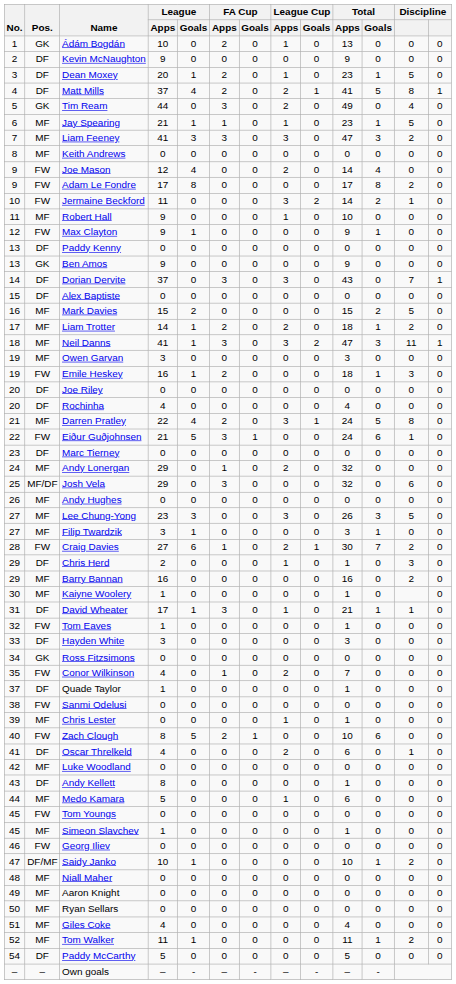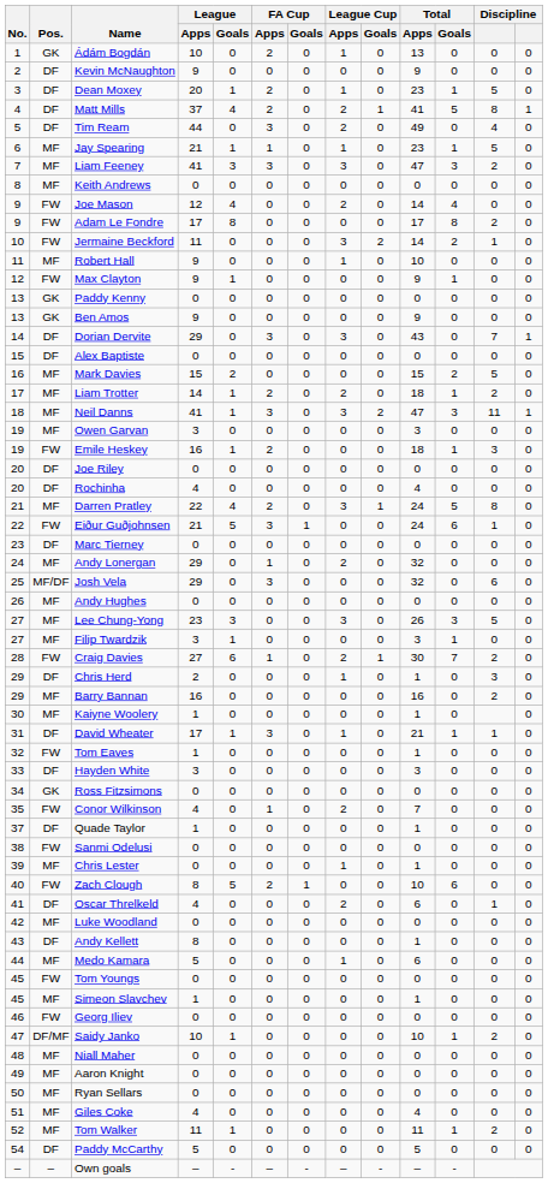 <table class="wikitable" style="text-align:center">
 <tr>
 <th rowspan="2" valign="bottom">No.</th>
 <th rowspan="2" valign="bottom">Pos.</th>
 <th rowspan="2" valign="bottom">Name</th>
 <th colspan="2" width="85">League</th>
 <th colspan="2" width="85">FA Cup</th>
 <th colspan="2" width="85">League Cup</th>
 <th colspan="2" width="85">Total</th>
 <th colspan="2" width="85">Discipline</th>
 </tr>
 <tr>
 <th>Apps</th>
 <th>Goals</th>
 <th>Apps</th>
 <th>Goals</th>
 <th>Apps</th>
 <th>Goals</th>
 <th>Apps</th>
 <th>Goals</th>
 <th></th>
 <th></th>
 </tr>
 <tr>
 <td>1</td>
 <td>GK</td>
 <td align="left"> <a href='#'>Ádám Bogdán</a></td>
 <td>10</td>
 <td>0</td>
 <td>2</td>
 <td>0</td>
 <td>1</td>
 <td>0</td>
 <td>13</td>
 <td>0</td>
 <td>0</td>
 <td>0</td>
 </tr>
 <tr>
 <td>2</td>
 <td>DF</td>
 <td align="left"> <a href='#'>Kevin McNaughton</a></td>
 <td>9</td>
 <td>0</td>
 <td>0</td>
 <td>0</td>
 <td>0</td>
 <td>0</td>
 <td>9</td>
 <td>0</td>
 <td>0</td>
 <td>0</td>
 </tr>
 <tr>
 <td>3</td>
 <td>DF</td>
 <td align="left"> <a href='#'>Dean Moxey</a></td>
 <td>20</td>
 <td>1</td>
 <td>2</td>
 <td>0</td>
 <td>1</td>
 <td>0</td>
 <td>23</td>
 <td>1</td>
 <td>5</td>
 <td>0</td>
 </tr>
 <tr>
 <td>4</td>
 <td>DF</td>
 <td align="left"> <a href='#'>Matt Mills</a></td>
 <td>37</td>
 <td>4</td>
 <td>2</td>
 <td>0</td>
 <td>2</td>
 <td>1</td>
 <td>41</td>
 <td>5</td>
 <td>8</td>
 <td>1</td>
 </tr>
 <tr>
 <td>5</td>
-<td>GK</td>
+<td>DF</td>
 <td align="left"> <a href='#'>Tim Ream</a></td>
 <td>44</td>
 <td>0</td>
 <td>3</td>
 <td>0</td>
 <td>2</td>
 <td>0</td>
 <td>49</td>
 <td>0</td>
 <td>4</td>
 <td>0</td>
 </tr>
 <tr>
 <td>6</td>
 <td>MF</td>
 <td align="left"> <a href='#'>Jay Spearing</a></td>
 <td>21</td>
 <td>1</td>
 <td>1</td>
 <td>0</td>
 <td>1</td>
 <td>0</td>
 <td>23</td>
 <td>1</td>
 <td>5</td>
 <td>0</td>
 </tr>
 <tr>
 <td>7</td>
 <td>MF</td>
 <td align="left"> <a href='#'>Liam Feeney</a></td>
 <td>41</td>
 <td>3</td>
 <td>3</td>
 <td>0</td>
 <td>3</td>
 <td>0</td>
 <td>47</td>
 <td>3</td>
 <td>2</td>
 <td>0</td>
 </tr>
 <tr>
 <td>8</td>
 <td>MF</td>
 <td align="left"> <a href='#'>Keith Andrews</a></td>
 <td>0</td>
 <td>0</td>
 <td>0</td>
 <td>0</td>
 <td>0</td>
 <td>0</td>
 <td>0</td>
 <td>0</td>
 <td>0</td>
 <td>0</td>
 </tr>
 <tr>
 <td>9</td>
 <td>FW</td>
 <td align="left"> <a href='#'>Joe Mason</a></td>
 <td>12</td>
 <td>4</td>
 <td>0</td>
 <td>0</td>
 <td>2</td>
 <td>0</td>
 <td>14</td>
 <td>4</td>
 <td>0</td>
 <td>0</td>
 </tr>
 <tr>
 <td>9</td>
 <td>FW</td>
 <td align="left"> <a href='#'>Adam Le Fondre</a></td>
 <td>17</td>
 <td>8</td>
 <td>0</td>
 <td>0</td>
 <td>0</td>
 <td>0</td>
 <td>17</td>
 <td>8</td>
 <td>2</td>
 <td>0</td>
 </tr>
 <tr>
 <td>10</td>
 <td>FW</td>
 <td align="left"> <a href='#'>Jermaine Beckford</a></td>
 <td>11</td>
 <td>0</td>
 <td>0</td>
 <td>0</td>
 <td>3</td>
 <td>2</td>
 <td>14</td>
 <td>2</td>
 <td>1</td>
 <td>0</td>
 </tr>
 <tr>
 <td>11</td>
 <td>MF</td>
 <td align="left"> <a href='#'>Robert Hall</a></td>
 <td>9</td>
 <td>0</td>
 <td>0</td>
 <td>0</td>
 <td>1</td>
 <td>0</td>
 <td>10</td>
 <td>0</td>
 <td>0</td>
 <td>0</td>
 </tr>
 <tr>
 <td>12</td>
 <td>FW</td>
 <td align="left"> <a href='#'>Max Clayton</a></td>
 <td>9</td>
 <td>1</td>
 <td>0</td>
 <td>0</td>
 <td>0</td>
 <td>0</td>
 <td>9</td>
 <td>1</td>
 <td>0</td>
 <td>0</td>
 </tr>
 <tr>
 <td>13</td>
-<td>DF</td>
+<td>GK</td>
 <td align="left"> <a href='#'>Paddy Kenny</a></td>
 <td>0</td>
 <td>0</td>
 <td>0</td>
 <td>0</td>
 <td>0</td>
 <td>0</td>
 <td>0</td>
 <td>0</td>
 <td>0</td>
 <td>0</td>
 </tr>
 <tr>
 <td>13</td>
 <td>GK</td>
 <td align="left"> <a href='#'>Ben Amos</a></td>
 <td>9</td>
 <td>0</td>
 <td>0</td>
 <td>0</td>
 <td>0</td>
 <td>0</td>
 <td>9</td>
 <td>0</td>
 <td>0</td>
 <td>0</td>
 </tr>
 <tr>
 <td>14</td>
 <td>DF</td>
 <td align="left"> <a href='#'>Dorian Dervite</a></td>
-<td>37</td>
+<td>29</td>
 <td>0</td>
 <td>3</td>
 <td>0</td>
 <td>3</td>
 <td>0</td>
 <td>43</td>
 <td>0</td>
 <td>7</td>
 <td>1</td>
 </tr>
 <tr>
 <td>15</td>
 <td>DF</td>
 <td align="left"> <a href='#'>Alex Baptiste</a></td>
 <td>0</td>
 <td>0</td>
 <td>0</td>
 <td>0</td>
 <td>0</td>
 <td>0</td>
 <td>0</td>
 <td>0</td>
 <td>0</td>
 <td>0</td>
 </tr>
 <tr>
 <td>16</td>
 <td>MF</td>
 <td align="left"> <a href='#'>Mark Davies</a></td>
 <td>15</td>
 <td>2</td>
 <td>0</td>
 <td>0</td>
 <td>0</td>
 <td>0</td>
 <td>15</td>
 <td>2</td>
 <td>5</td>
 <td>0</td>
 </tr>
 <tr>
 <td>17</td>
 <td>MF</td>
 <td align="left"> <a href='#'>Liam Trotter</a></td>
 <td>14</td>
 <td>1</td>
 <td>2</td>
 <td>0</td>
 <td>2</td>
 <td>0</td>
 <td>18</td>
 <td>1</td>
 <td>2</td>
 <td>0</td>
 </tr>
 <tr>
 <td>18</td>
 <td>MF</td>
 <td align="left"> <a href='#'>Neil Danns</a></td>
 <td>41</td>
 <td>1</td>
 <td>3</td>
 <td>0</td>
 <td>3</td>
 <td>2</td>
 <td>47</td>
 <td>3</td>
 <td>11</td>
 <td>1</td>
 </tr>
 <tr>
 <td>19</td>
 <td>MF</td>
 <td align="left"> <a href='#'>Owen Garvan</a></td>
 <td>3</td>
 <td>0</td>
 <td>0</td>
 <td>0</td>
 <td>0</td>
 <td>0</td>
 <td>3</td>
 <td>0</td>
 <td>0</td>
 <td>0</td>
 </tr>
 <tr>
 <td>19</td>
 <td>FW</td>
 <td align="left"> <a href='#'>Emile Heskey</a></td>
 <td>16</td>
 <td>1</td>
 <td>2</td>
 <td>0</td>
 <td>0</td>
 <td>0</td>
 <td>18</td>
 <td>1</td>
 <td>3</td>
 <td>0</td>
 </tr>
 <tr>
 <td>20</td>
 <td>DF</td>
 <td align="left"> <a href='#'>Joe Riley</a></td>
 <td>0</td>
 <td>0</td>
 <td>0</td>
 <td>0</td>
 <td>0</td>
 <td>0</td>
 <td>0</td>
 <td>0</td>
 <td>0</td>
 <td>0</td>
 </tr>
 <tr>
 <td>20</td>
 <td>DF</td>
 <td align="left"> <a href='#'>Rochinha</a></td>
 <td>4</td>
 <td>0</td>
 <td>0</td>
 <td>0</td>
 <td>0</td>
 <td>0</td>
 <td>4</td>
 <td>0</td>
 <td>0</td>
 <td>0</td>
 </tr>
 <tr>
 <td>21</td>
 <td>MF</td>
 <td align="left"> <a href='#'>Darren Pratley</a></td>
 <td>22</td>
 <td>4</td>
 <td>2</td>
 <td>0</td>
 <td>3</td>
 <td>1</td>
 <td>24</td>
 <td>5</td>
 <td>8</td>
 <td>0</td>
 </tr>
 <tr>
 <td>22</td>
 <td>FW</td>
 <td align="left"> <a href='#'>Eiður Guðjohnsen</a></td>
 <td>21</td>
 <td>5</td>
 <td>3</td>
 <td>1</td>
 <td>0</td>
 <td>0</td>
 <td>24</td>
 <td>6</td>
 <td>1</td>
 <td>0</td>
 </tr>
 <tr>
 <td>23</td>
 <td>DF</td>
 <td align="left"> <a href='#'>Marc Tierney</a></td>
 <td>0</td>
 <td>0</td>
 <td>0</td>
 <td>0</td>
 <td>0</td>
 <td>0</td>
 <td>0</td>
 <td>0</td>
 <td>0</td>
 <td>0</td>
 </tr>
 <tr>
 <td>24</td>
 <td>MF</td>
 <td align="left"> <a href='#'>Andy Lonergan</a></td>
 <td>29</td>
 <td>0</td>
 <td>1</td>
 <td>0</td>
 <td>2</td>
 <td>0</td>
 <td>32</td>
 <td>0</td>
 <td>0</td>
 <td>0</td>
 </tr>
 <tr>
 <td>25</td>
 <td>MF/DF</td>
 <td align="left"> <a href='#'>Josh Vela</a></td>
 <td>29</td>
 <td>0</td>
 <td>3</td>
 <td>0</td>
 <td>0</td>
 <td>0</td>
 <td>32</td>
 <td>0</td>
 <td>6</td>
 <td>0</td>
 </tr>
 <tr>
 <td>26</td>
 <td>MF</td>
 <td align="left"> <a href='#'>Andy Hughes</a></td>
 <td>0</td>
 <td>0</td>
 <td>0</td>
 <td>0</td>
 <td>0</td>
 <td>0</td>
 <td>0</td>
 <td>0</td>
 <td>0</td>
 <td>0</td>
 </tr>
 <tr>
 <td>27</td>
 <td>MF</td>
 <td align="left"> <a href='#'>Lee Chung-Yong</a></td>
 <td>23</td>
 <td>3</td>
 <td>0</td>
 <td>0</td>
 <td>3</td>
 <td>0</td>
 <td>26</td>
 <td>3</td>
 <td>5</td>
 <td>0</td>
 </tr>
 <tr>
 <td>27</td>
 <td>MF</td>
 <td align="left"> <a href='#'>Filip Twardzik</a></td>
 <td>3</td>
 <td>1</td>
 <td>0</td>
 <td>0</td>
 <td>0</td>
 <td>0</td>
 <td>3</td>
 <td>1</td>
 <td>0</td>
 <td>0</td>
 </tr>
 <tr>
 <td>28</td>
 <td>FW</td>
 <td align="left"> <a href='#'>Craig Davies</a></td>
 <td>27</td>
 <td>6</td>
 <td>1</td>
 <td>0</td>
 <td>2</td>
 <td>1</td>
 <td>30</td>
 <td>7</td>
 <td>2</td>
 <td>0</td>
 </tr>
 <tr>
 <td>29</td>
 <td>DF</td>
 <td align="left"> <a href='#'>Chris Herd</a></td>
 <td>2</td>
 <td>0</td>
 <td>0</td>
 <td>0</td>
 <td>1</td>
 <td>0</td>
 <td>1</td>
 <td>0</td>
 <td>3</td>
 <td>0</td>
 </tr>
 <tr>
 <td>29</td>
 <td>MF</td>
 <td align="left"> <a href='#'>Barry Bannan</a></td>
 <td>16</td>
 <td>0</td>
 <td>0</td>
 <td>0</td>
 <td>0</td>
 <td>0</td>
 <td>16</td>
 <td>0</td>
 <td>2</td>
 <td>0</td>
 </tr>
 <tr>
 <td>30</td>
 <td>MF</td>
 <td align="left"> <a href='#'>Kaiyne Woolery</a></td>
 <td>1</td>
 <td>0</td>
 <td>0</td>
 <td>0</td>
 <td>0</td>
 <td>0</td>
 <td>1</td>
 <td>0</td>
 <td></td>
 <td>0</td>
 </tr>
 <tr>
 <td>31</td>
 <td>DF</td>
 <td align="left"> <a href='#'>David Wheater</a></td>
 <td>17</td>
 <td>1</td>
 <td>3</td>
 <td>0</td>
 <td>1</td>
 <td>0</td>
 <td>21</td>
 <td>1</td>
 <td>1</td>
 <td>0</td>
 </tr>
 <tr>
 <td>32</td>
 <td>FW</td>
 <td align="left"> <a href='#'>Tom Eaves</a></td>
 <td>1</td>
 <td>0</td>
 <td>0</td>
 <td>0</td>
 <td>0</td>
 <td>0</td>
 <td>1</td>
 <td>0</td>
 <td>0</td>
 <td>0</td>
 </tr>
 <tr>
 <td>33</td>
 <td>DF</td>
 <td align="left"> <a href='#'>Hayden White</a></td>
 <td>3</td>
 <td>0</td>
 <td>0</td>
 <td>0</td>
 <td>0</td>
 <td>0</td>
 <td>3</td>
 <td>0</td>
 <td>0</td>
 <td>0</td>
 </tr>
 <tr>
 <td>34</td>
 <td>GK</td>
 <td align="left"> <a href='#'>Ross Fitzsimons</a></td>
 <td>0</td>
 <td>0</td>
 <td>0</td>
 <td>0</td>
 <td>0</td>
 <td>0</td>
 <td>0</td>
 <td>0</td>
 <td>0</td>
 <td>0</td>
 </tr>
 <tr>
 <td>35</td>
 <td>FW</td>
 <td align="left"> <a href='#'>Conor Wilkinson</a></td>
 <td>4</td>
 <td>0</td>
 <td>1</td>
 <td>0</td>
 <td>2</td>
 <td>0</td>
 <td>7</td>
 <td>0</td>
 <td>0</td>
 <td>0</td>
 </tr>
 <tr>
 <td>37</td>
 <td>DF</td>
 <td align="left"> Quade Taylor</td>
 <td>1</td>
 <td>0</td>
 <td>0</td>
 <td>0</td>
 <td>0</td>
 <td>0</td>
 <td>1</td>
 <td>0</td>
 <td>0</td>
 <td>0</td>
 </tr>
 <tr>
 <td>38</td>
 <td>FW</td>
 <td align="left"> <a href='#'>Sanmi Odelusi</a></td>
 <td>0</td>
 <td>0</td>
 <td>0</td>
 <td>0</td>
 <td>0</td>
 <td>0</td>
 <td>0</td>
 <td>0</td>
 <td>0</td>
 <td>0</td>
 </tr>
 <tr>
 <td>39</td>
 <td>MF</td>
 <td align="left"> <a href='#'>Chris Lester</a></td>
 <td>0</td>
 <td>0</td>
 <td>0</td>
 <td>0</td>
 <td>1</td>
 <td>0</td>
 <td>1</td>
 <td>0</td>
 <td>0</td>
 <td>0</td>
 </tr>
 <tr>
 <td>40</td>
 <td>FW</td>
 <td align="left"> <a href='#'>Zach Clough</a></td>
 <td>8</td>
 <td>5</td>
 <td>2</td>
 <td>1</td>
 <td>0</td>
 <td>0</td>
 <td>10</td>
 <td>6</td>
 <td>0</td>
 <td>0</td>
 </tr>
 <tr>
 <td>41</td>
 <td>DF</td>
 <td align="left"> <a href='#'>Oscar Threlkeld</a></td>
 <td>4</td>
 <td>0</td>
 <td>0</td>
 <td>0</td>
 <td>2</td>
 <td>0</td>
 <td>6</td>
 <td>0</td>
 <td>1</td>
 <td>0</td>
 </tr>
 <tr>
 <td>42</td>
 <td>MF</td>
 <td align="left"> <a href='#'>Luke Woodland</a></td>
 <td>0</td>
 <td>0</td>
 <td>0</td>
 <td>0</td>
 <td>0</td>
 <td>0</td>
 <td>0</td>
 <td>0</td>
 <td>0</td>
 <td>0</td>
 </tr>
 <tr>
 <td>43</td>
 <td>DF</td>
 <td align="left"> <a href='#'>Andy Kellett</a></td>
 <td>8</td>
 <td>0</td>
 <td>0</td>
 <td>0</td>
 <td>0</td>
 <td>0</td>
 <td>1</td>
 <td>0</td>
 <td>0</td>
 <td>0</td>
 </tr>
 <tr>
 <td>44</td>
 <td>MF</td>
 <td align="left"> <a href='#'>Medo Kamara</a></td>
 <td>5</td>
 <td>0</td>
 <td>0</td>
 <td>0</td>
 <td>1</td>
 <td>0</td>
 <td>6</td>
 <td>0</td>
 <td>0</td>
 <td>0</td>
 </tr>
 <tr>
 <td>45</td>
 <td>FW</td>
 <td align="left"> <a href='#'>Tom Youngs</a></td>
 <td>0</td>
 <td>0</td>
 <td>0</td>
 <td>0</td>
 <td>0</td>
 <td>0</td>
 <td>0</td>
 <td>0</td>
 <td>0</td>
 <td>0</td>
 </tr>
 <tr>
 <td>45</td>
 <td>MF</td>
 <td align="left"> <a href='#'>Simeon Slavchev</a></td>
 <td>1</td>
 <td>0</td>
 <td>0</td>
 <td>0</td>
 <td>0</td>
 <td>0</td>
 <td>1</td>
 <td>0</td>
 <td>0</td>
 <td>0</td>
 </tr>
 <tr>
 <td>46</td>
 <td>FW</td>
 <td align="left"> <a href='#'>Georg Iliev</a></td>
 <td>0</td>
 <td>0</td>
 <td>0</td>
 <td>0</td>
 <td>0</td>
 <td>0</td>
 <td>0</td>
 <td>0</td>
 <td>0</td>
 <td>0</td>
 </tr>
 <tr>
 <td>47</td>
 <td>DF/MF</td>
 <td align="left"> <a href='#'>Saidy Janko</a></td>
 <td>10</td>
 <td>1</td>
 <td>0</td>
 <td>0</td>
 <td>0</td>
 <td>0</td>
 <td>10</td>
 <td>1</td>
 <td>2</td>
 <td>0</td>
 </tr>
 <tr>
 <td>48</td>
 <td>MF</td>
 <td align="left"> <a href='#'>Niall Maher</a></td>
 <td>0</td>
 <td>0</td>
 <td>0</td>
 <td>0</td>
 <td>0</td>
 <td>0</td>
 <td>0</td>
 <td>0</td>
 <td>0</td>
 <td>0</td>
 </tr>
 <tr>
 <td>49</td>
 <td>MF</td>
 <td align="left"> Aaron Knight</td>
 <td>0</td>
 <td>0</td>
 <td>0</td>
 <td>0</td>
 <td>0</td>
 <td>0</td>
 <td>0</td>
 <td>0</td>
 <td>0</td>
 <td>0</td>
 </tr>
 <tr>
 <td>50</td>
 <td>MF</td>
 <td align="left"> Ryan Sellars</td>
 <td>0</td>
 <td>0</td>
 <td>0</td>
 <td>0</td>
 <td>0</td>
 <td>0</td>
 <td>0</td>
 <td>0</td>
 <td>0</td>
 <td>0</td>
 </tr>
 <tr>
 <td>51</td>
 <td>MF</td>
 <td align="left"> <a href='#'>Giles Coke</a></td>
 <td>4</td>
 <td>0</td>
 <td>0</td>
 <td>0</td>
 <td>0</td>
 <td>0</td>
 <td>4</td>
 <td>0</td>
 <td>0</td>
 <td>0</td>
 </tr>
 <tr>
 <td>52</td>
 <td>MF</td>
 <td align="left"> <a href='#'>Tom Walker</a></td>
 <td>11</td>
 <td>1</td>
 <td>0</td>
 <td>0</td>
 <td>0</td>
 <td>0</td>
 <td>11</td>
 <td>1</td>
 <td>2</td>
 <td>0</td>
 </tr>
 <tr>
 <td>54</td>
 <td>DF</td>
 <td align="left"> <a href='#'>Paddy McCarthy</a></td>
 <td>5</td>
 <td>0</td>
 <td>0</td>
 <td>0</td>
 <td>0</td>
 <td>0</td>
 <td>5</td>
 <td>0</td>
 <td>0</td>
 <td>0</td>
 </tr>
 <tr>
 <td>–</td>
 <td>–</td>
 <td align="left">Own goals</td>
 <td>–</td>
 <td>-</td>
 <td>–</td>
 <td>-</td>
 <td>–</td>
 <td>-</td>
 <td>–</td>
 <td>-</td>
 </tr>
 </table>
